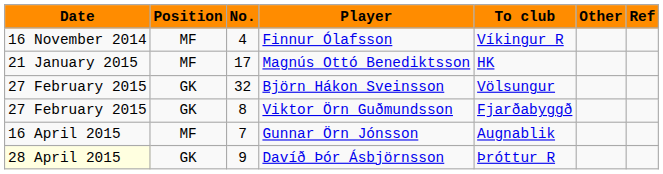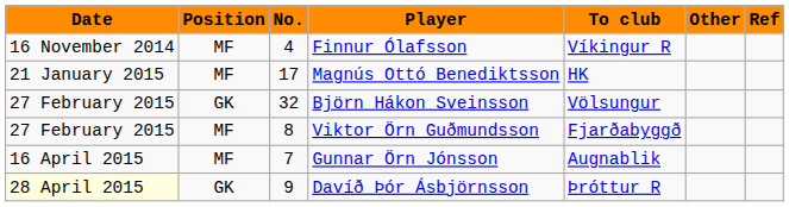 <table class="wikitable sortable">
 <tr>
 <th style="background:#FF8C00; color:black;"><strong>Date</strong></th>
 <th style="background:#FF8C00; color:black;"><strong>Position</strong></th>
 <th style="background:#FF8C00; color:black;"><strong>No.</strong></th>
 <th style="background:#FF8C00; color:black;"><strong>Player</strong></th>
 <th style="background:#FF8C00; color:black;"><strong>To club</strong></th>
 <th style="background:#FF8C00; color:black;"><strong>Other</strong></th>
 <th style="background:#FF8C00; color:black;"><strong>Ref</strong></th>
 </tr>
 <tr>
 <td>16 November 2014</td>
 <td style="text-align:center;">MF</td>
 <td style="text-align:center;">4</td>
 <td style="text-align:left;"> <a href='#'>Finnur Ólafsson</a></td>
 <td style="text-align:left;"> <a href='#'>Víkingur R</a></td>
 <td></td>
 <td></td>
 </tr>
 <tr>
 <td>21 January 2015</td>
 <td style="text-align:center;">MF</td>
 <td style="text-align:center;">17</td>
 <td style="text-align:left;"> <a href='#'>Magnús Ottó Benediktsson</a></td>
 <td style="text-align:left;"> <a href='#'>HK</a></td>
 <td></td>
 <td></td>
 </tr>
 <tr>
 <td>27 February 2015</td>
 <td style="text-align:center;">GK</td>
 <td style="text-align:center;">32</td>
 <td style="text-align:left;"> <a href='#'>Björn Hákon Sveinsson</a></td>
 <td style="text-align:left;"> <a href='#'>Völsungur</a></td>
 <td></td>
 <td></td>
 </tr>
 <tr>
 <td>27 February 2015</td>
-<td style="text-align:center;">GK</td>
+<td style="text-align:center;">MF</td>
 <td style="text-align:center;">8</td>
 <td style="text-align:left;"> <a href='#'>Viktor Örn Guðmundsson</a></td>
 <td style="text-align:left;"> <a href='#'>Fjarðabyggð</a></td>
 <td></td>
 <td></td>
 </tr>
 <tr>
 <td>16 April 2015</td>
 <td style="text-align:center;">MF</td>
 <td style="text-align:center;">7</td>
 <td style="text-align:left;"> <a href='#'>Gunnar Örn Jónsson</a></td>
 <td style="text-align:left;"> <a href='#'>Augnablik</a></td>
 <td></td>
 <td></td>
 </tr>
 <tr>
 <td style="background: lightyellow;">28 April 2015</td>
 <td style="text-align:center;">GK</td>
 <td style="text-align:center;">9</td>
 <td style="text-align:left;"> <a href='#'>Davíð Þór Ásbjörnsson</a></td>
 <td style="text-align:left;"> <a href='#'>Þróttur R</a></td>
 <td></td>
 <td></td>
 </tr>
 </table>
